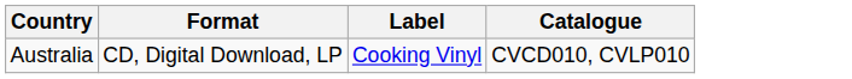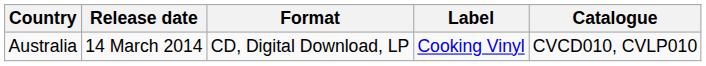 <table class="wikitable">
 <tr>
 <th>Country</th>
+<th>Release date</th>
 <th>Format</th>
 <th>Label</th>
 <th>Catalogue</th>
 </tr>
 <tr>
 <td>Australia</td>
+<td>14 March 2014</td>
 <td>CD, Digital Download, LP</td>
 <td><a href='#'>Cooking Vinyl</a></td>
 <td>CVCD010, CVLP010</td>
 </tr>
 </table>
